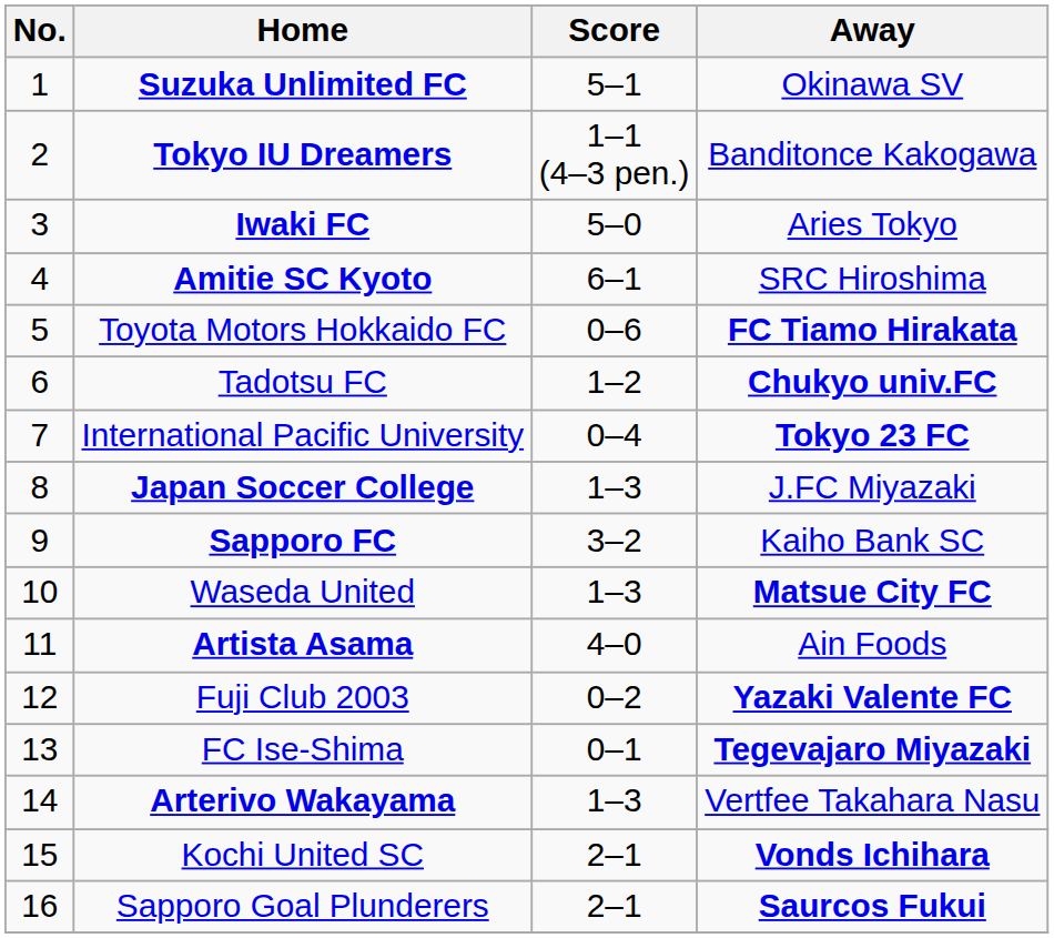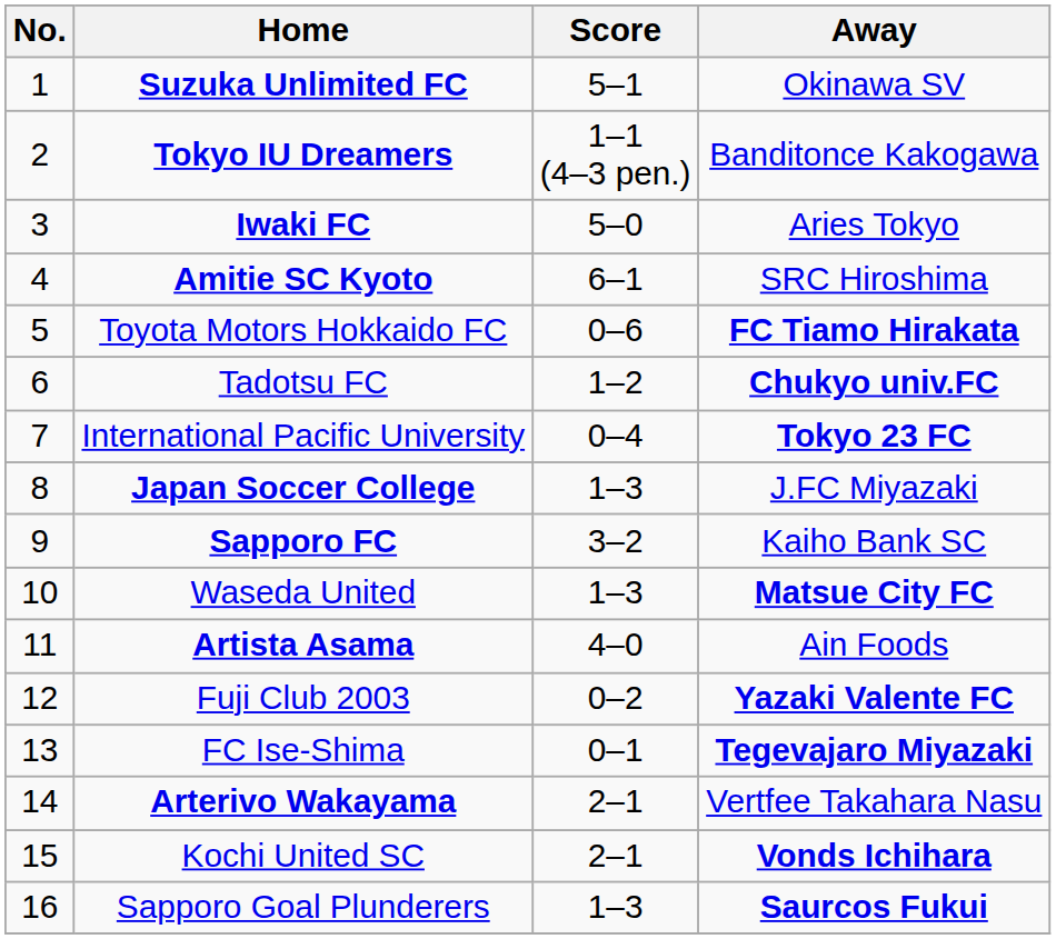 <table class="wikitable" style="text-align: center">
 <tr>
 <th>No.</th>
 <th>Home</th>
 <th>Score</th>
 <th>Away</th>
 </tr>
 <tr>
 <td>1</td>
 <td><strong><a href='#'>Suzuka Unlimited FC</a></strong></td>
 <td>5–1</td>
 <td><a href='#'>Okinawa SV</a></td>
 </tr>
 <tr>
 <td>2</td>
 <td><strong><a href='#'>Tokyo IU Dreamers</a></strong></td>
 <td>1–1<br>(4–3 pen.)</td>
 <td><a href='#'>Banditonce Kakogawa</a></td>
 </tr>
 <tr>
 <td>3</td>
 <td><strong><a href='#'>Iwaki FC</a></strong></td>
 <td>5–0</td>
 <td><a href='#'>Aries Tokyo</a></td>
 </tr>
 <tr>
 <td>4</td>
 <td><strong><a href='#'>Amitie SC Kyoto</a></strong></td>
 <td>6–1</td>
 <td><a href='#'>SRC Hiroshima</a></td>
 </tr>
 <tr>
 <td>5</td>
 <td><a href='#'>Toyota Motors Hokkaido FC</a></td>
 <td>0–6</td>
 <td><strong><a href='#'>FC Tiamo Hirakata</a></strong></td>
 </tr>
 <tr>
 <td>6</td>
 <td><a href='#'>Tadotsu FC</a></td>
 <td>1–2</td>
 <td><strong><a href='#'>Chukyo univ.FC</a></strong></td>
 </tr>
 <tr>
 <td>7</td>
 <td><a href='#'>International Pacific University</a></td>
 <td>0–4</td>
 <td><strong><a href='#'>Tokyo 23 FC</a></strong></td>
 </tr>
 <tr>
 <td>8</td>
 <td><strong><a href='#'>Japan Soccer College</a></strong></td>
 <td>1–3</td>
 <td><a href='#'>J.FC Miyazaki</a></td>
 </tr>
 <tr>
 <td>9</td>
 <td><strong><a href='#'>Sapporo FC</a></strong></td>
 <td>3–2</td>
 <td><a href='#'>Kaiho Bank SC</a></td>
 </tr>
 <tr>
 <td>10</td>
 <td><a href='#'>Waseda United</a></td>
 <td>1–3</td>
 <td><strong><a href='#'>Matsue City FC</a></strong></td>
 </tr>
 <tr>
 <td>11</td>
 <td><strong><a href='#'>Artista Asama</a></strong></td>
 <td>4–0</td>
 <td><a href='#'>Ain Foods</a></td>
 </tr>
 <tr>
 <td>12</td>
 <td><a href='#'>Fuji Club 2003</a></td>
 <td>0–2</td>
 <td><strong><a href='#'>Yazaki Valente FC</a></strong></td>
 </tr>
 <tr>
 <td>13</td>
 <td><a href='#'>FC Ise-Shima</a></td>
 <td>0–1</td>
 <td><strong><a href='#'>Tegevajaro Miyazaki</a></strong></td>
 </tr>
 <tr>
 <td>14</td>
 <td><strong><a href='#'>Arterivo Wakayama</a></strong></td>
-<td>1–3</td>
+<td>2–1</td>
 <td><a href='#'>Vertfee Takahara Nasu</a></td>
 </tr>
 <tr>
 <td>15</td>
 <td><a href='#'>Kochi United SC</a></td>
 <td>2–1</td>
 <td><strong><a href='#'>Vonds Ichihara</a></strong></td>
 </tr>
 <tr>
 <td>16</td>
 <td><a href='#'>Sapporo Goal Plunderers</a></td>
-<td>2–1</td>
+<td>1–3</td>
 <td><strong><a href='#'>Saurcos Fukui</a></strong></td>
 </tr>
 <tr>
 </tr>
 </table>
